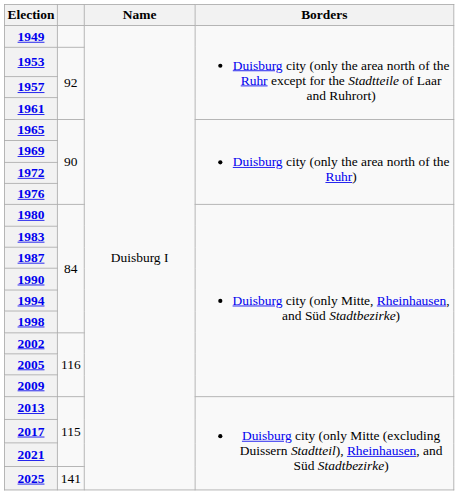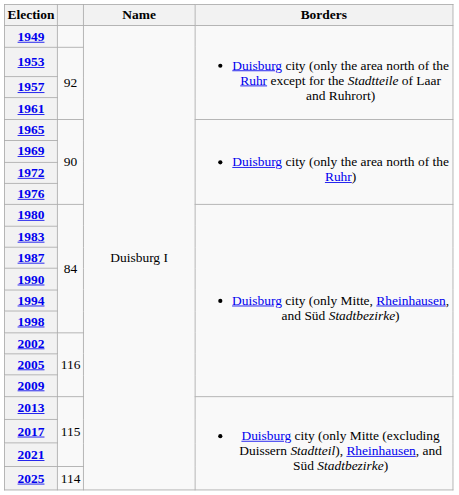 <table class=wikitable style="text-align:center">
 <tr>
 <th>Election</th>
 <th></th>
 <th width=125px>Name</th>
 <th width=300px>Borders</th>
 </tr>
 <tr>
 <th><a href='#'>1949</a></th>
 <td></td>
 <td rowspan=21>Duisburg I</td>
 <td rowspan=4><br><ul><li><a href='#'>Duisburg</a> city (only the area north of the <a href='#'>Ruhr</a> except for the <em>Stadtteile</em> of Laar and Ruhrort)</li></ul></td>
 </tr>
 <tr>
 <th><a href='#'>1953</a></th>
 <td rowspan=3>92</td>
 </tr>
 <tr>
 <th><a href='#'>1957</a></th>
 </tr>
 <tr>
 <th><a href='#'>1961</a></th>
 </tr>
 <tr>
 <th><a href='#'>1965</a></th>
 <td rowspan=4>90</td>
 <td rowspan=4><br><ul><li><a href='#'>Duisburg</a> city (only the area north of the <a href='#'>Ruhr</a>)</li></ul></td>
 </tr>
 <tr>
 <th><a href='#'>1969</a></th>
 </tr>
 <tr>
 <th><a href='#'>1972</a></th>
 </tr>
 <tr>
 <th><a href='#'>1976</a></th>
 </tr>
 <tr>
 <th><a href='#'>1980</a></th>
 <td rowspan=6>84</td>
 <td rowspan=9><br><ul><li><a href='#'>Duisburg</a> city (only Mitte, <a href='#'>Rheinhausen</a>, and Süd <em>Stadtbezirke</em>)</li></ul></td>
 </tr>
 <tr>
 <th><a href='#'>1983</a></th>
 </tr>
 <tr>
 <th><a href='#'>1987</a></th>
 </tr>
 <tr>
 <th><a href='#'>1990</a></th>
 </tr>
 <tr>
 <th><a href='#'>1994</a></th>
 </tr>
 <tr>
 <th><a href='#'>1998</a></th>
 </tr>
 <tr>
 <th><a href='#'>2002</a></th>
 <td rowspan=3>116</td>
 </tr>
 <tr>
 <th><a href='#'>2005</a></th>
 </tr>
 <tr>
 <th><a href='#'>2009</a></th>
 </tr>
 <tr>
 <th><a href='#'>2013</a></th>
 <td rowspan=3>115</td>
 <td rowspan=4><br><ul><li><a href='#'>Duisburg</a> city (only Mitte (excluding Duissern <em>Stadtteil</em>), <a href='#'>Rheinhausen</a>, and Süd <em>Stadtbezirke</em>)</li></ul></td>
 </tr>
 <tr>
 <th><a href='#'>2017</a></th>
 </tr>
 <tr>
 <th><a href='#'>2021</a></th>
 </tr>
 <tr>
 <th><a href='#'>2025</a></th>
-<td>141</td>
+<td>114</td>
 </tr>
 </table>
